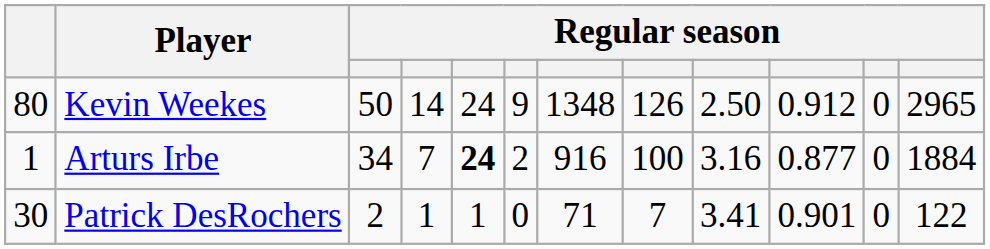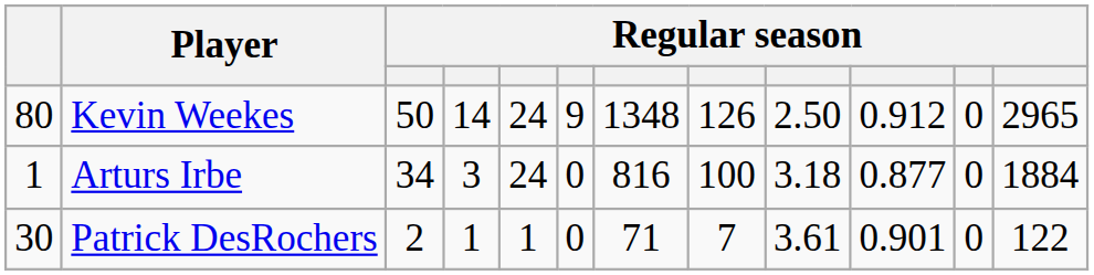 <table class="wikitable plainrowheaders" style="text-align:center;">
 <tr>
 <th scope="col" rowspan="2"></th>
 <th scope="col" rowspan="2">Player</th>
 <th scope=colgroup colspan=10>Regular season</th>
 </tr>
 <tr>
 <th scope="col"></th>
 <th scope="col"></th>
 <th scope="col"></th>
 <th scope="col"></th>
 <th scope="col"></th>
 <th scope="col"></th>
 <th scope="col"></th>
 <th scope="col"></th>
 <th scope="col"></th>
 <th scope="col"></th>
 </tr>
 <tr>
 <td scope="row">80</td>
 <td align="left"><a href='#'>Kevin Weekes</a></td>
 <td>50</td>
 <td>14</td>
 <td>24</td>
 <td>9</td>
 <td>1348</td>
 <td>126</td>
 <td>2.50</td>
 <td>0.912</td>
 <td>0</td>
 <td>2965</td>
 </tr>
 <tr>
 <td scope="row">1</td>
 <td align="left"><a href='#'>Arturs Irbe</a></td>
 <td>34</td>
-<td>7</td>
-<td><strong>24</strong></td>
-<td>2</td>
-<td>916</td>
+<td>3</td>
+<td>24</td>
+<td>0</td>
+<td>816</td>
 <td>100</td>
-<td>3.16</td>
+<td>3.18</td>
 <td>0.877</td>
 <td>0</td>
 <td>1884</td>
 </tr>
 <tr>
 <td scope="row">30</td>
 <td align="left"><a href='#'>Patrick DesRochers</a></td>
 <td>2</td>
 <td>1</td>
 <td>1</td>
 <td>0</td>
 <td>71</td>
 <td>7</td>
-<td>3.41</td>
+<td>3.61</td>
 <td>0.901</td>
 <td>0</td>
 <td>122</td>
 </tr>
 </table>
